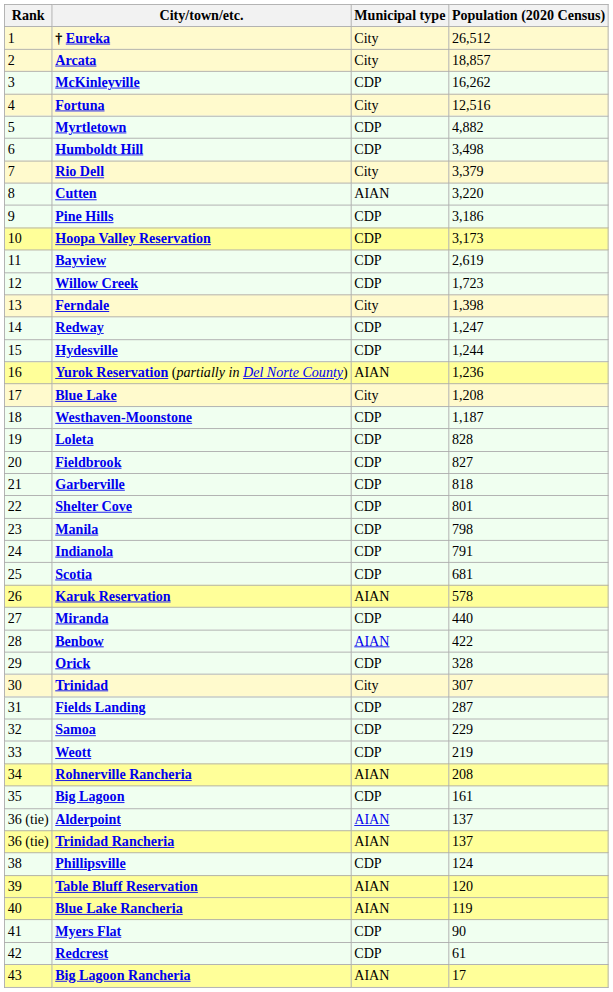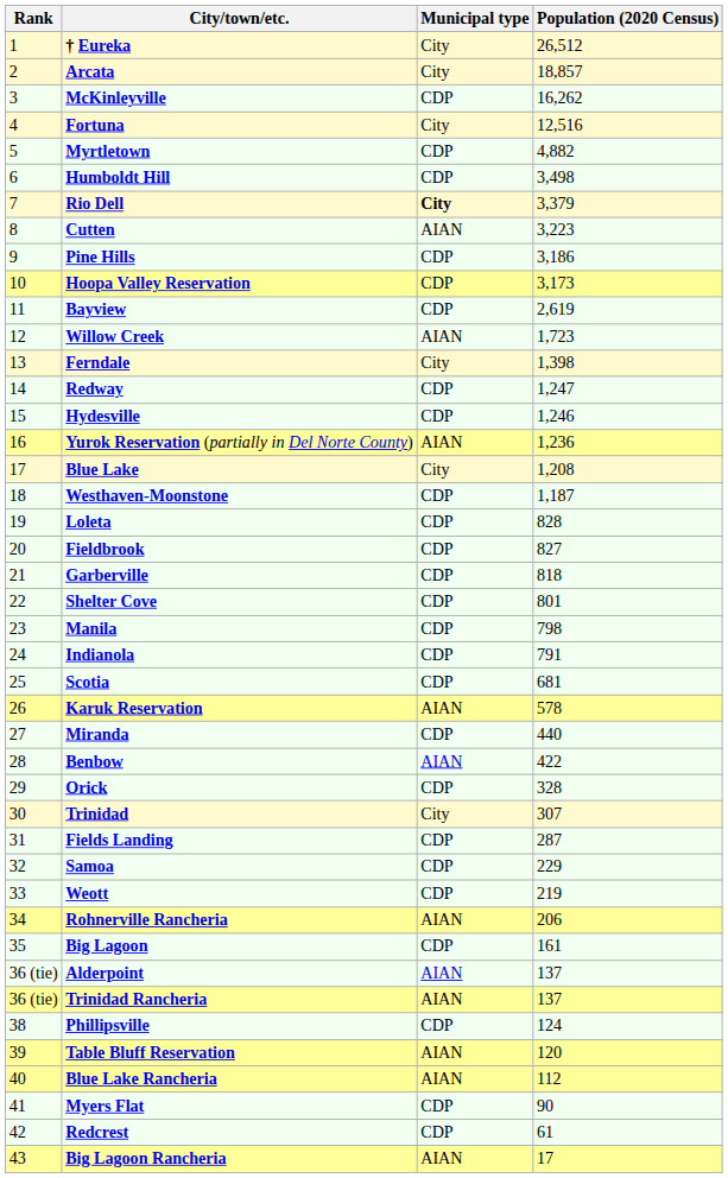 <table class="wikitable sortable">
 <tr>
 <th>Rank</th>
 <th>City/town/etc.</th>
 <th>Municipal type</th>
 <th>Population (2020 Census)</th>
 </tr>
 <tr style="background-color:#FFFACD;">
 <td>1</td>
 <td><strong>†</strong> <strong><a href='#'>Eureka</a></strong></td>
 <td>City</td>
 <td>26,512</td>
 </tr>
 <tr style="background-color:#FFFACD;">
 <td>2</td>
 <td><strong><a href='#'>Arcata</a></strong></td>
 <td>City</td>
 <td>18,857</td>
 </tr>
 <tr style="background-color:#F0FFF0;">
 <td>3</td>
 <td><strong><a href='#'>McKinleyville</a></strong></td>
 <td>CDP</td>
 <td>16,262</td>
 </tr>
 <tr style="background-color:#FFFACD;">
 <td>4</td>
 <td><strong><a href='#'>Fortuna</a></strong></td>
 <td>City</td>
 <td>12,516</td>
 </tr>
 <tr style="background-color:#F0FFF0;">
 <td>5</td>
 <td><strong><a href='#'>Myrtletown</a></strong></td>
 <td>CDP</td>
 <td>4,882</td>
 </tr>
 <tr style="background-color:#F0FFF0;">
 <td>6</td>
 <td><strong><a href='#'>Humboldt Hill</a></strong></td>
 <td>CDP</td>
 <td>3,498</td>
 </tr>
 <tr style="background-color:#FFFACD;">
 <td>7</td>
 <td><strong><a href='#'>Rio Dell</a></strong></td>
-<td>City</td>
+<td><strong>City</strong></td>
 <td>3,379</td>
 </tr>
 <tr style="background-color:#F0FFF0;">
 <td>8</td>
 <td><a href='#'><strong>Cutten</strong></a></td>
 <td>AIAN</td>
-<td>3,220</td>
+<td>3,223</td>
 </tr>
 <tr style="background-color:#F0FFF0;">
 <td>9</td>
 <td><a href='#'><strong>Pine Hills</strong></a></td>
 <td>CDP</td>
 <td>3,186</td>
 </tr>
 <tr style="background-color:#FFFF99;">
 <td>10</td>
 <td><strong><a href='#'>Hoopa Valley Reservation</a></strong></td>
 <td>CDP</td>
 <td>3,173</td>
 </tr>
 <tr style="background-color:#F0FFF0;">
 <td>11</td>
 <td><strong><a href='#'>Bayview</a></strong></td>
 <td>CDP</td>
 <td>2,619</td>
 </tr>
 <tr style="background-color:#F0FFF0;">
 <td>12</td>
 <td><strong><a href='#'>Willow Creek</a></strong></td>
-<td>CDP</td>
+<td>AIAN</td>
 <td>1,723</td>
 </tr>
 <tr style="background-color:#FFFACD;">
 <td>13</td>
 <td><strong><a href='#'>Ferndale</a></strong></td>
 <td>City</td>
 <td>1,398</td>
 </tr>
 <tr style="background-color:#F0FFF0;">
 <td>14</td>
 <td><strong><a href='#'>Redway</a></strong></td>
 <td>CDP</td>
 <td>1,247</td>
 </tr>
 <tr style="background-color:#F0FFF0;">
 <td>15</td>
 <td><strong><a href='#'>Hydesville</a></strong></td>
 <td>CDP</td>
-<td>1,244</td>
+<td>1,246</td>
 </tr>
 <tr style="background-color:#FFFF99;">
 <td>16</td>
 <td><strong><a href='#'>Yurok Reservation</a></strong> (<em>partially in <a href='#'>Del Norte County</a></em>)</td>
 <td>AIAN</td>
 <td>1,236</td>
 </tr>
 <tr style="background-color:#FFFACD;">
 <td>17</td>
 <td><strong><a href='#'>Blue Lake</a></strong></td>
 <td>City</td>
 <td>1,208</td>
 </tr>
 <tr style="background-color:#F0FFF0;">
 <td>18</td>
 <td><strong><a href='#'>Westhaven-Moonstone</a></strong></td>
 <td>CDP</td>
 <td>1,187</td>
 </tr>
 <tr style="background-color:#F0FFF0;">
 <td>19</td>
 <td><strong><a href='#'>Loleta</a></strong></td>
 <td>CDP</td>
 <td>828</td>
 </tr>
 <tr style="background-color:#F0FFF0;">
 <td>20</td>
 <td><strong><a href='#'>Fieldbrook</a></strong></td>
 <td>CDP</td>
 <td>827</td>
 </tr>
 <tr style="background-color:#F0FFF0;">
 <td>21</td>
 <td><strong><a href='#'>Garberville</a></strong></td>
 <td>CDP</td>
 <td>818</td>
 </tr>
 <tr style="background-color:#F0FFF0;">
 <td>22</td>
 <td><strong><a href='#'>Shelter Cove</a></strong></td>
 <td>CDP</td>
 <td>801</td>
 </tr>
 <tr style="background-color:#F0FFF0;">
 <td>23</td>
 <td><strong><a href='#'>Manila</a></strong></td>
 <td>CDP</td>
 <td>798</td>
 </tr>
 <tr style="background-color:#F0FFF0;">
 <td>24</td>
 <td><strong><a href='#'>Indianola</a></strong></td>
 <td>CDP</td>
 <td>791</td>
 </tr>
 <tr style="background-color:#F0FFF0;">
 <td>25</td>
 <td><strong><a href='#'>Scotia</a></strong></td>
 <td>CDP</td>
 <td>681</td>
 </tr>
 <tr style="background-color:#FFFF99;">
 <td>26</td>
 <td><strong><a href='#'>Karuk Reservation</a></strong></td>
 <td>AIAN</td>
 <td>578</td>
 </tr>
 <tr style="background-color:#F0FFF0;">
 <td>27</td>
 <td><strong><a href='#'>Miranda</a></strong></td>
 <td>CDP</td>
 <td>440</td>
 </tr>
 <tr style="background-color:#F0FFF0;">
 <td>28</td>
 <td><strong><a href='#'>Benbow</a></strong></td>
 <td><a href='#'>AIAN</a></td>
 <td>422</td>
 </tr>
 <tr style="background-color:#F0FFF0;">
 <td>29</td>
 <td><strong><a href='#'>Orick</a></strong></td>
 <td>CDP</td>
 <td>328</td>
 </tr>
 <tr style="background-color:#FFFACD;">
 <td>30</td>
 <td><strong><a href='#'>Trinidad</a></strong></td>
 <td>City</td>
 <td>307</td>
 </tr>
 <tr style="background-color:#F0FFF0;">
 <td>31</td>
 <td><strong><a href='#'>Fields Landing</a></strong></td>
 <td>CDP</td>
 <td>287</td>
 </tr>
 <tr style="background-color:#F0FFF0;">
 <td>32</td>
 <td><strong><a href='#'>Samoa</a></strong></td>
 <td>CDP</td>
 <td>229</td>
 </tr>
 <tr style="background-color:#F0FFF0;">
 <td>33</td>
 <td><strong><a href='#'>Weott</a></strong></td>
 <td>CDP</td>
 <td>219</td>
 </tr>
 <tr style="background-color:#FFFF99;">
 <td>34</td>
 <td><strong><a href='#'>Rohnerville Rancheria</a></strong></td>
 <td>AIAN</td>
-<td>208</td>
+<td>206</td>
 </tr>
 <tr style="background-color:#F0FFF0;">
 <td>35</td>
 <td><strong><a href='#'>Big Lagoon</a></strong></td>
 <td>CDP</td>
 <td>161</td>
 </tr>
 <tr style="background-color:#F0FFF0;">
 <td>36 (tie)</td>
 <td><strong><a href='#'>Alderpoint</a></strong></td>
 <td><a href='#'>AIAN</a></td>
 <td>137</td>
 </tr>
 <tr style="background-color:#FFFF99;">
 <td>36 (tie)</td>
 <td><strong><a href='#'>Trinidad Rancheria</a></strong></td>
 <td>AIAN</td>
 <td>137</td>
 </tr>
 <tr style="background-color:#F0FFF0;">
 <td>38</td>
 <td><strong><a href='#'>Phillipsville</a></strong></td>
 <td>CDP</td>
 <td>124</td>
 </tr>
 <tr style="background-color:#FFFF99;">
 <td>39</td>
 <td><strong><a href='#'>Table Bluff Reservation</a></strong></td>
 <td>AIAN</td>
 <td>120</td>
 </tr>
 <tr style="background-color:#FFFF99;">
 <td>40</td>
 <td><strong><a href='#'>Blue Lake Rancheria</a></strong></td>
 <td>AIAN</td>
-<td>119</td>
+<td>112</td>
 </tr>
 <tr style="background-color:#F0FFF0;">
 <td>41</td>
 <td><strong><a href='#'>Myers Flat</a></strong></td>
 <td>CDP</td>
 <td>90</td>
 </tr>
 <tr style="background-color:#F0FFF0;">
 <td>42</td>
 <td><strong><a href='#'>Redcrest</a></strong></td>
 <td>CDP</td>
 <td>61</td>
 </tr>
 <tr style="background-color:#FFFF99;">
 <td>43</td>
 <td><strong><a href='#'>Big Lagoon Rancheria</a></strong></td>
 <td>AIAN</td>
 <td>17</td>
 </tr>
 </table>
